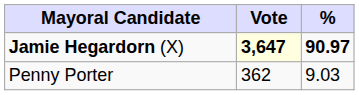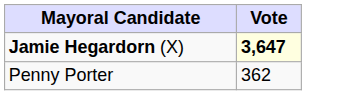 <table class="wikitable">
 <tr>
 <th style="background:#ddf; width:200px;">Mayoral Candidate</th>
 <th style="background:#ddf; width:50px;">Vote</th>
-<th style="background:#ddf; width:30px;">%</th>
 </tr>
 <tr>
 <td><strong>Jamie Hegardorn</strong> (X)</td>
 <td style="background: lightyellow;"><strong>3,647</strong></td>
-<td><strong>90.97</strong></td>
 </tr>
 <tr>
 <td>Penny Porter</td>
 <td>362</td>
-<td>9.03</td>
 </tr>
 </table>
